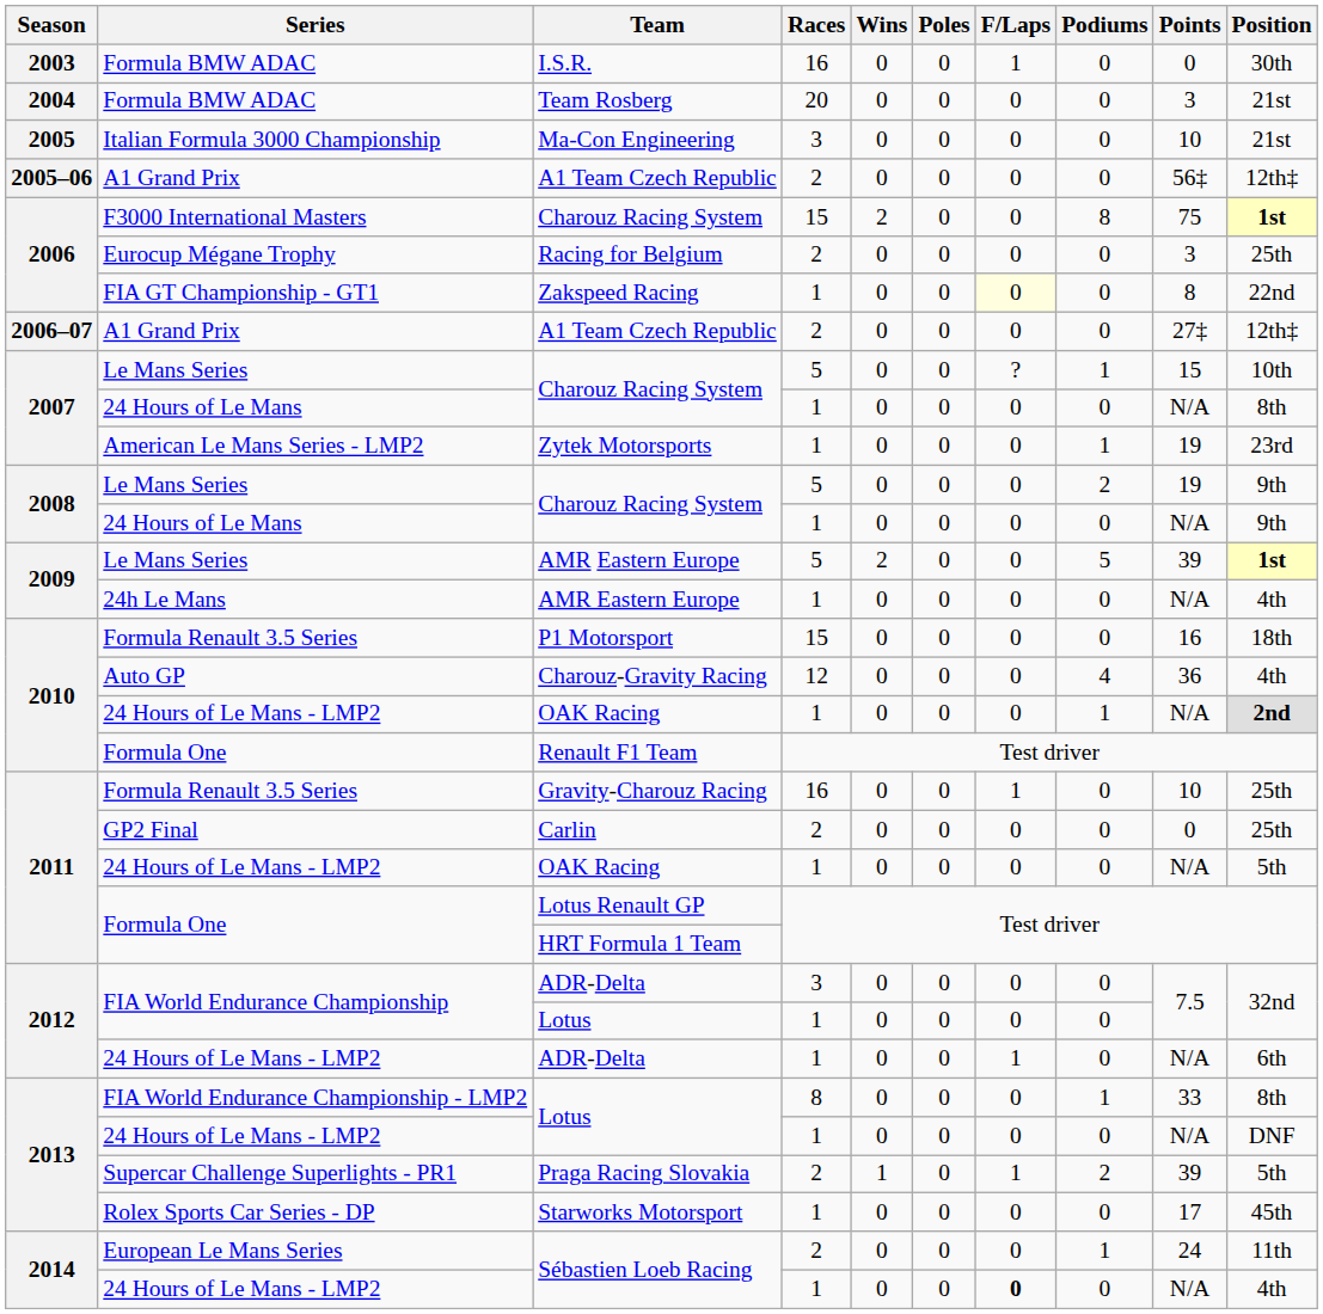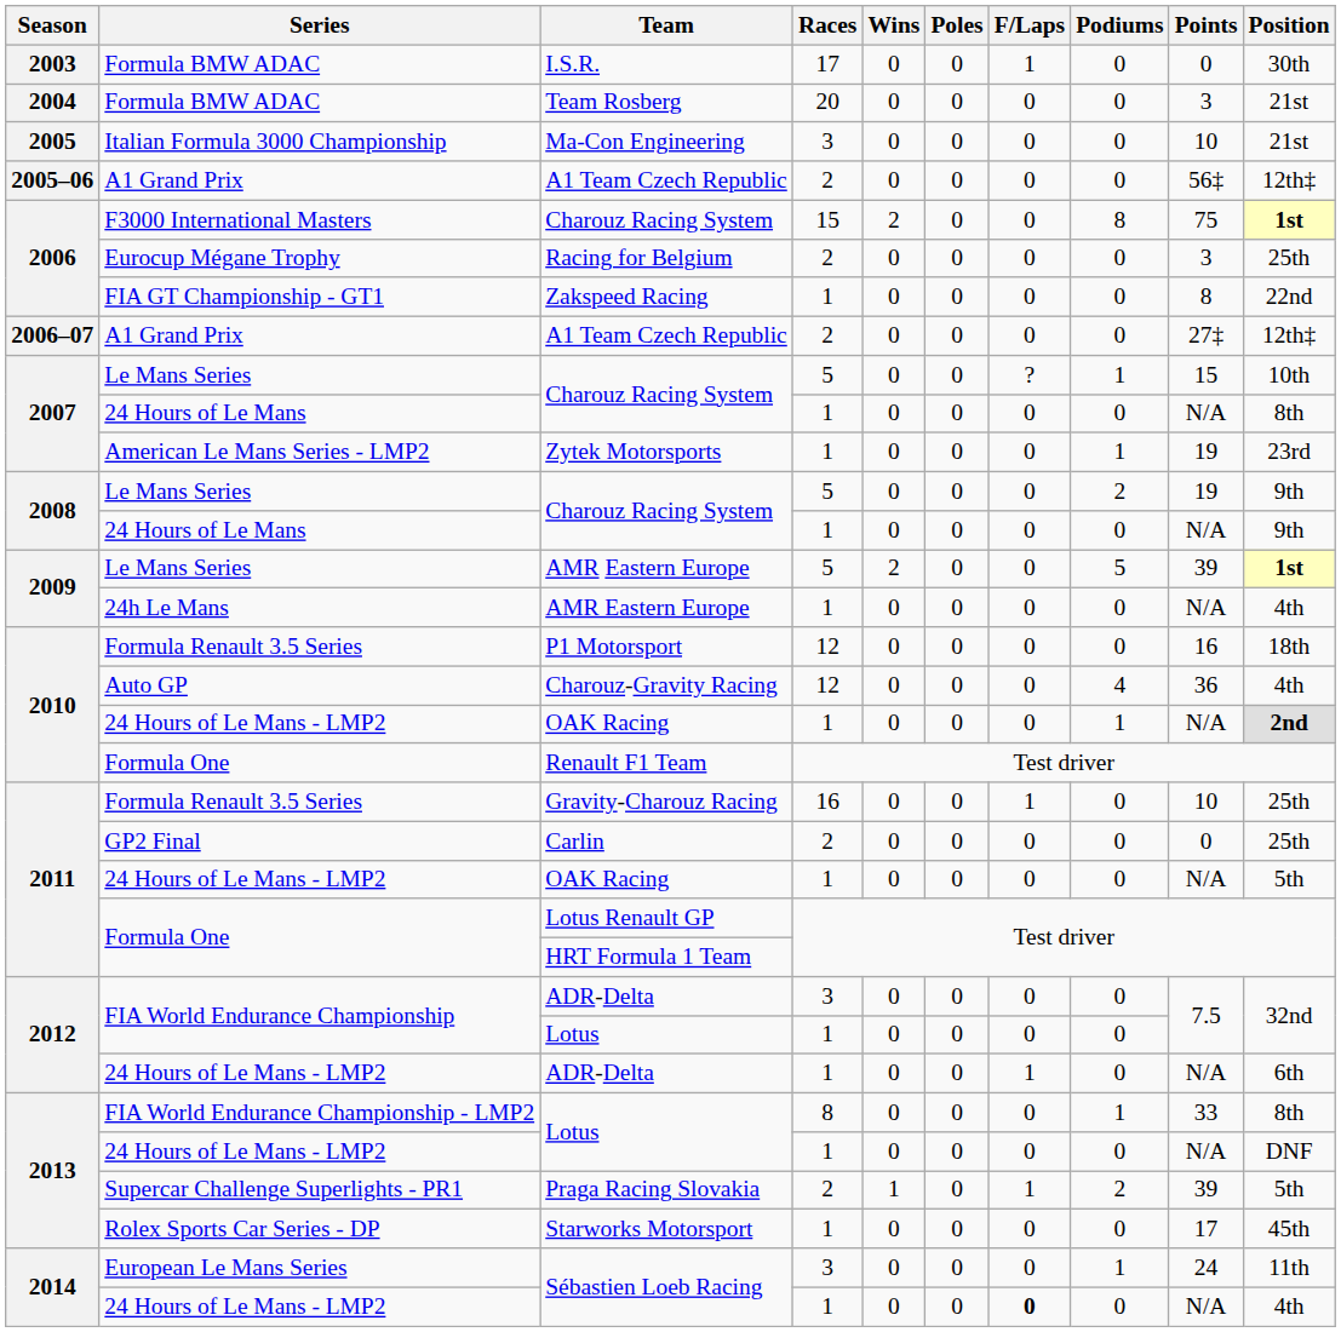 <table class="wikitable" style="font-size: 90%; text-align:center">
 <tr>
 <th>Season</th>
 <th>Series</th>
 <th>Team</th>
 <th>Races</th>
 <th>Wins</th>
 <th>Poles</th>
 <th>F/Laps</th>
 <th>Podiums</th>
 <th>Points</th>
 <th>Position</th>
 </tr>
 <tr>
 <th>2003</th>
 <td align=left><a href='#'>Formula BMW ADAC</a></td>
 <td align=left><a href='#'>I.S.R.</a></td>
-<td>16</td>
+<td>17</td>
 <td>0</td>
 <td>0</td>
 <td>1</td>
 <td>0</td>
 <td>0</td>
 <td>30th</td>
 </tr>
 <tr>
 <th>2004</th>
 <td align=left><a href='#'>Formula BMW ADAC</a></td>
 <td align=left><a href='#'>Team Rosberg</a></td>
 <td>20</td>
 <td>0</td>
 <td>0</td>
 <td>0</td>
 <td>0</td>
 <td>3</td>
 <td>21st</td>
 </tr>
 <tr>
 <th>2005</th>
 <td align=left><a href='#'>Italian Formula 3000 Championship</a></td>
 <td align=left><a href='#'>Ma-Con Engineering</a></td>
 <td>3</td>
 <td>0</td>
 <td>0</td>
 <td>0</td>
 <td>0</td>
 <td>10</td>
 <td>21st</td>
 </tr>
 <tr>
 <th>2005–06</th>
 <td align=left><a href='#'>A1 Grand Prix</a></td>
 <td align=left><a href='#'>A1 Team Czech Republic</a></td>
 <td>2</td>
 <td>0</td>
 <td>0</td>
 <td>0</td>
 <td>0</td>
 <td>56‡</td>
 <td>12th‡</td>
 </tr>
 <tr>
 <th rowspan=3>2006</th>
 <td align=left><a href='#'>F3000 International Masters</a></td>
 <td align=left><a href='#'>Charouz Racing System</a></td>
 <td>15</td>
 <td>2</td>
 <td>0</td>
 <td>0</td>
 <td>8</td>
 <td>75</td>
 <td style="background:#FFFFBF;"><strong>1st</strong></td>
 </tr>
 <tr>
 <td align=left><a href='#'>Eurocup Mégane Trophy</a></td>
 <td align=left><a href='#'>Racing for Belgium</a></td>
 <td>2</td>
 <td>0</td>
 <td>0</td>
 <td>0</td>
 <td>0</td>
 <td>3</td>
 <td>25th</td>
 </tr>
 <tr>
 <td align=left><a href='#'>FIA GT Championship - GT1</a></td>
 <td align=left><a href='#'>Zakspeed Racing</a></td>
 <td>1</td>
 <td>0</td>
 <td>0</td>
-<td style="background: lightyellow;">0</td>
+<td>0</td>
 <td>0</td>
 <td>8</td>
 <td>22nd</td>
 </tr>
 <tr>
 <th>2006–07</th>
 <td align=left><a href='#'>A1 Grand Prix</a></td>
 <td align=left><a href='#'>A1 Team Czech Republic</a></td>
 <td>2</td>
 <td>0</td>
 <td>0</td>
 <td>0</td>
 <td>0</td>
 <td>27‡</td>
 <td>12th‡</td>
 </tr>
 <tr>
 <th rowspan=3>2007</th>
 <td align=left><a href='#'>Le Mans Series</a></td>
 <td align=left rowspan=2><a href='#'>Charouz Racing System</a></td>
 <td>5</td>
 <td>0</td>
 <td>0</td>
 <td>?</td>
 <td>1</td>
 <td>15</td>
 <td>10th</td>
 </tr>
 <tr>
 <td align=left><a href='#'>24 Hours of Le Mans</a></td>
 <td>1</td>
 <td>0</td>
 <td>0</td>
 <td>0</td>
 <td>0</td>
 <td>N/A</td>
 <td>8th</td>
 </tr>
 <tr>
 <td align=left><a href='#'>American Le Mans Series - LMP2</a></td>
 <td align=left><a href='#'>Zytek Motorsports</a></td>
 <td>1</td>
 <td>0</td>
 <td>0</td>
 <td>0</td>
 <td>1</td>
 <td>19</td>
 <td>23rd</td>
 </tr>
 <tr>
 <th rowspan=2>2008</th>
 <td align=left><a href='#'>Le Mans Series</a></td>
 <td align=left rowspan=2><a href='#'>Charouz Racing System</a></td>
 <td>5</td>
 <td>0</td>
 <td>0</td>
 <td>0</td>
 <td>2</td>
 <td>19</td>
 <td>9th</td>
 </tr>
 <tr>
 <td align=left><a href='#'>24 Hours of Le Mans</a></td>
 <td>1</td>
 <td>0</td>
 <td>0</td>
 <td>0</td>
 <td>0</td>
 <td>N/A</td>
 <td>9th</td>
 </tr>
 <tr>
 <th rowspan=2>2009</th>
 <td align=left><a href='#'>Le Mans Series</a></td>
 <td align=left><a href='#'>AMR</a> <a href='#'>Eastern Europe</a></td>
 <td>5</td>
 <td>2</td>
 <td>0</td>
 <td>0</td>
 <td>5</td>
 <td>39</td>
 <td style="background:#FFFFBF;"><strong>1st</strong></td>
 </tr>
 <tr>
 <td align=left><a href='#'>24h Le Mans</a></td>
 <td align=left><a href='#'>AMR Eastern Europe</a></td>
 <td>1</td>
 <td>0</td>
 <td>0</td>
 <td>0</td>
 <td>0</td>
 <td>N/A</td>
 <td>4th</td>
 </tr>
 <tr>
 <th rowspan=4>2010</th>
 <td align=left><a href='#'>Formula Renault 3.5 Series</a></td>
 <td align=left><a href='#'>P1 Motorsport</a></td>
-<td>15</td>
+<td>12</td>
 <td>0</td>
 <td>0</td>
 <td>0</td>
 <td>0</td>
 <td>16</td>
 <td>18th</td>
 </tr>
 <tr>
 <td align=left><a href='#'>Auto GP</a></td>
 <td align=left><a href='#'>Charouz</a>-<a href='#'>Gravity Racing</a></td>
 <td>12</td>
 <td>0</td>
 <td>0</td>
 <td>0</td>
 <td>4</td>
 <td>36</td>
 <td>4th</td>
 </tr>
 <tr>
 <td align=left><a href='#'>24 Hours of Le Mans - LMP2</a></td>
 <td align=left><a href='#'>OAK Racing</a></td>
 <td>1</td>
 <td>0</td>
 <td>0</td>
 <td>0</td>
 <td>1</td>
 <td>N/A</td>
 <td style="background:#DFDFDF;"><strong>2nd</strong></td>
 </tr>
 <tr>
 <td align=left><a href='#'>Formula One</a></td>
 <td align=left><a href='#'>Renault F1 Team</a></td>
 <td colspan=7>Test driver</td>
 </tr>
 <tr>
 <th rowspan=5>2011</th>
 <td align=left><a href='#'>Formula Renault 3.5 Series</a></td>
 <td align=left><a href='#'>Gravity</a>-<a href='#'>Charouz Racing</a></td>
 <td>16</td>
 <td>0</td>
 <td>0</td>
 <td>1</td>
 <td>0</td>
 <td>10</td>
 <td>25th</td>
 </tr>
 <tr>
 <td align=left><a href='#'>GP2 Final</a></td>
 <td align=left><a href='#'>Carlin</a></td>
 <td>2</td>
 <td>0</td>
 <td>0</td>
 <td>0</td>
 <td>0</td>
 <td>0</td>
 <td>25th</td>
 </tr>
 <tr>
 <td align=left><a href='#'>24 Hours of Le Mans - LMP2</a></td>
 <td align=left><a href='#'>OAK Racing</a></td>
 <td>1</td>
 <td>0</td>
 <td>0</td>
 <td>0</td>
 <td>0</td>
 <td>N/A</td>
 <td>5th</td>
 </tr>
 <tr>
 <td align=left rowspan=2><a href='#'>Formula One</a></td>
 <td align=left><a href='#'>Lotus Renault GP</a></td>
 <td rowspan=2 colspan=7>Test driver</td>
 </tr>
 <tr>
 <td align=left><a href='#'>HRT Formula 1 Team</a></td>
 </tr>
 <tr>
 <th rowspan=3>2012</th>
 <td rowspan=2 align=left><a href='#'>FIA World Endurance Championship</a></td>
 <td align=left><a href='#'>ADR</a>-<a href='#'>Delta</a></td>
 <td>3</td>
 <td>0</td>
 <td>0</td>
 <td>0</td>
 <td>0</td>
 <td rowspan=2>7.5</td>
 <td rowspan=2>32nd</td>
 </tr>
 <tr>
 <td align=left><a href='#'>Lotus</a></td>
 <td>1</td>
 <td>0</td>
 <td>0</td>
 <td>0</td>
 <td>0</td>
 </tr>
 <tr>
 <td align=left><a href='#'>24 Hours of Le Mans - LMP2</a></td>
 <td align=left><a href='#'>ADR</a>-<a href='#'>Delta</a></td>
 <td>1</td>
 <td>0</td>
 <td>0</td>
 <td>1</td>
 <td>0</td>
 <td>N/A</td>
 <td>6th</td>
 </tr>
 <tr>
 <th rowspan=4>2013</th>
 <td align=left><a href='#'>FIA World Endurance Championship - LMP2</a></td>
 <td rowspan=2 align=left><a href='#'>Lotus</a></td>
 <td>8</td>
 <td>0</td>
 <td>0</td>
 <td>0</td>
 <td>1</td>
 <td>33</td>
 <td>8th</td>
 </tr>
 <tr>
 <td align=left><a href='#'>24 Hours of Le Mans - LMP2</a></td>
 <td>1</td>
 <td>0</td>
 <td>0</td>
 <td>0</td>
 <td>0</td>
 <td>N/A</td>
 <td>DNF</td>
 </tr>
 <tr>
 <td align=left><a href='#'>Supercar Challenge Superlights - PR1</a></td>
 <td align=left><a href='#'>Praga Racing Slovakia</a></td>
 <td>2</td>
 <td>1</td>
 <td>0</td>
 <td>1</td>
 <td>2</td>
 <td>39</td>
 <td>5th</td>
 </tr>
 <tr>
 <td align=left><a href='#'>Rolex Sports Car Series - DP</a></td>
 <td align=left><a href='#'>Starworks Motorsport</a></td>
 <td>1</td>
 <td>0</td>
 <td>0</td>
 <td>0</td>
 <td>0</td>
 <td>17</td>
 <td>45th</td>
 </tr>
 <tr>
 <th rowspan=2>2014</th>
 <td align=left><a href='#'>European Le Mans Series</a></td>
 <td rowspan=2 align=left><a href='#'>Sébastien Loeb Racing</a></td>
-<td>2</td>
+<td>3</td>
 <td>0</td>
 <td>0</td>
 <td>0</td>
 <td>1</td>
 <td>24</td>
 <td>11th</td>
 </tr>
 <tr>
 <td align=left><a href='#'>24 Hours of Le Mans - LMP2</a></td>
 <td>1</td>
 <td>0</td>
 <td>0</td>
 <td><strong>0</strong></td>
 <td>0</td>
 <td>N/A</td>
 <td>4th</td>
 </tr>
 </table>
